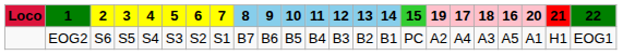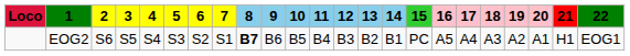 <table class="wikitable plainrowheaders unsortable" style="text-align:center">
 <tr>
 <th scope="col" rowspan="1" style="background:crimson;">Loco</th>
 <th scope="col" rowspan="1" style="background:green;">1</th>
 <th scope="col" rowspan="1" style="background:yellow;">2</th>
 <th scope="col" rowspan="1" style="background:yellow;">3</th>
 <th scope="col" rowspan="1" style="background:yellow;">4</th>
 <th scope="col" rowspan="1" style="background:yellow;">5</th>
 <th scope="col" rowspan="1" style="background:yellow;">6</th>
 <th scope="col" rowspan="1" style="background:yellow;">7</th>
 <th scope="col" rowspan="1" style="background:skyblue;">8</th>
 <th scope="col" rowspan="1" style="background:skyblue;">9</th>
 <th scope="col" rowspan="1" style="background:skyblue;">10</th>
 <th scope="col" rowspan="1" style="background:skyblue;">11</th>
 <th scope="col" rowspan="1" style="background:skyblue;">12</th>
 <th scope="col" rowspan="1" style="background:skyblue;">13</th>
 <th scope="col" rowspan="1" style="background:skyblue;">14</th>
 <th scope="col" rowspan="1" style="background:limegreen;">15</th>
-<th scope="col" rowspan="1" style="background:pink;">19</th>
+<th scope="col" rowspan="1" style="background:pink;">16</th>
 <th scope="col" rowspan="1" style="background:pink;">17</th>
 <th scope="col" rowspan="1" style="background:pink;">18</th>
-<th scope="col" rowspan="1" style="background:pink;">16</th>
+<th scope="col" rowspan="1" style="background:pink;">19</th>
 <th scope="col" rowspan="1" style="background:pink;">20</th>
 <th scope="col" rowspan="1" style="background:red;">21</th>
 <th scope="col" rowspan="1" style="background:green;">22</th>
 </tr>
 <tr>
 <td></td>
 <td>EOG2</td>
 <td>S6</td>
 <td>S5</td>
 <td>S4</td>
 <td>S3</td>
 <td>S2</td>
 <td>S1</td>
-<td>B7</td>
+<td><strong>B7</strong></td>
 <td>B6</td>
 <td>B5</td>
 <td>B4</td>
 <td>B3</td>
 <td>B2</td>
 <td>B1</td>
 <td>PC</td>
-<td>A2</td>
+<td>A5</td>
 <td>A4</td>
 <td>A3</td>
-<td>A5</td>
+<td>A2</td>
 <td>A1</td>
 <td>H1</td>
 <td>EOG1</td>
 </tr>
 </table>
